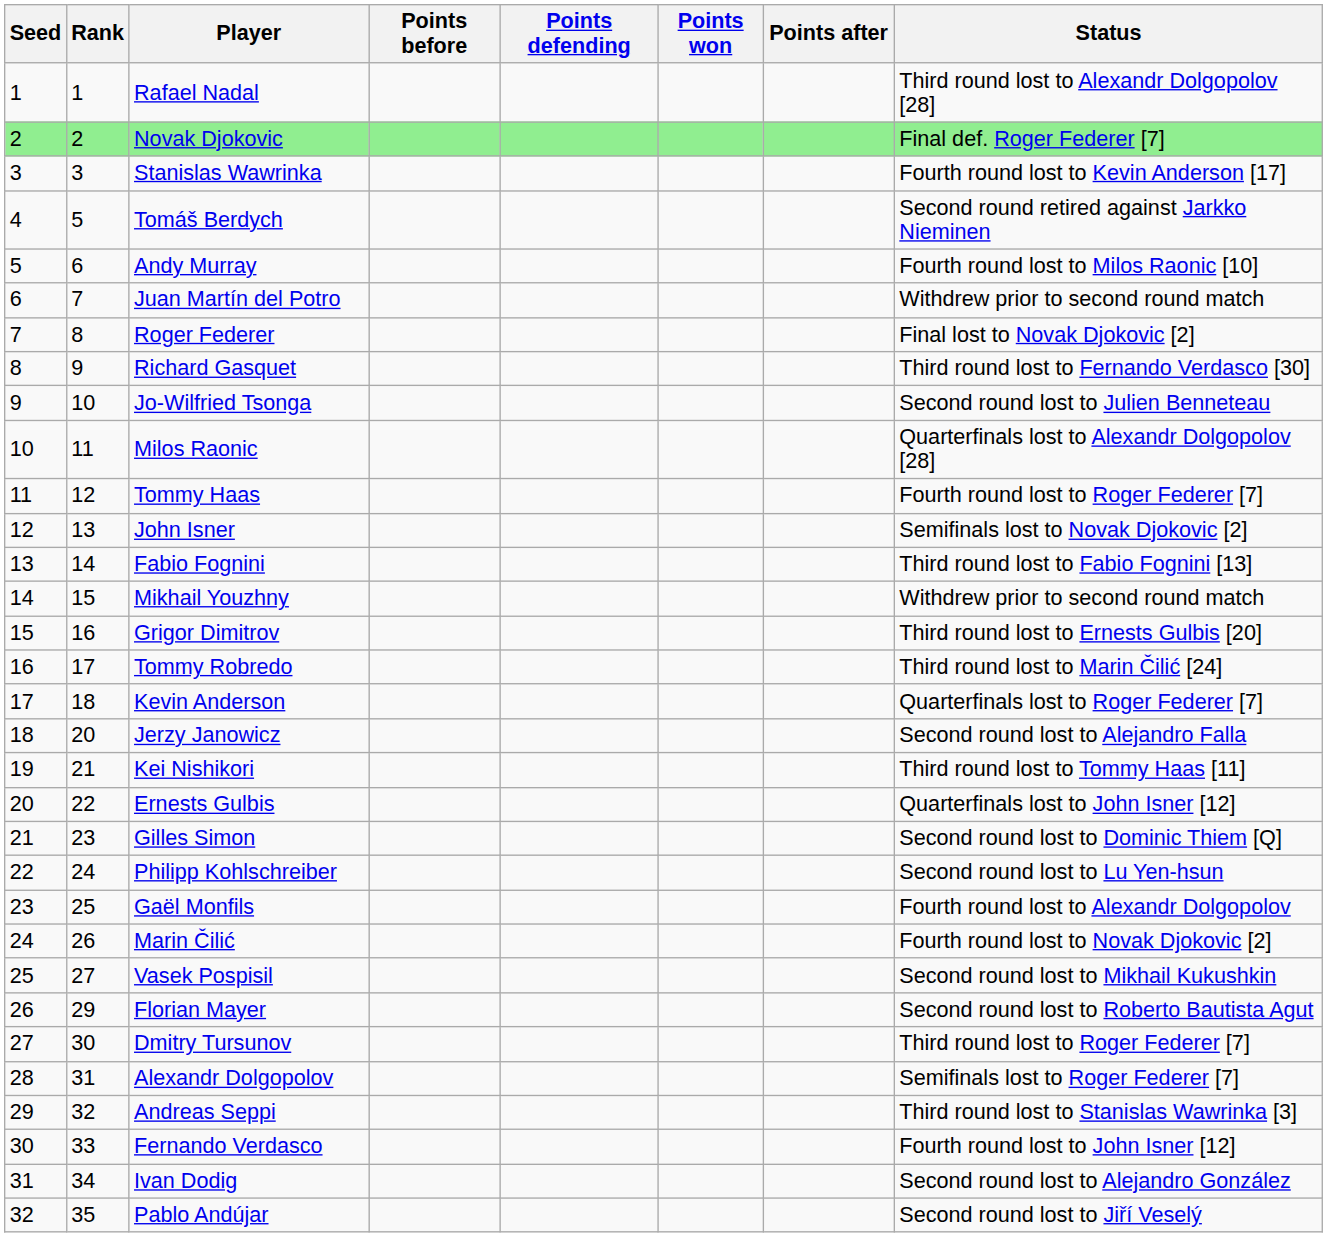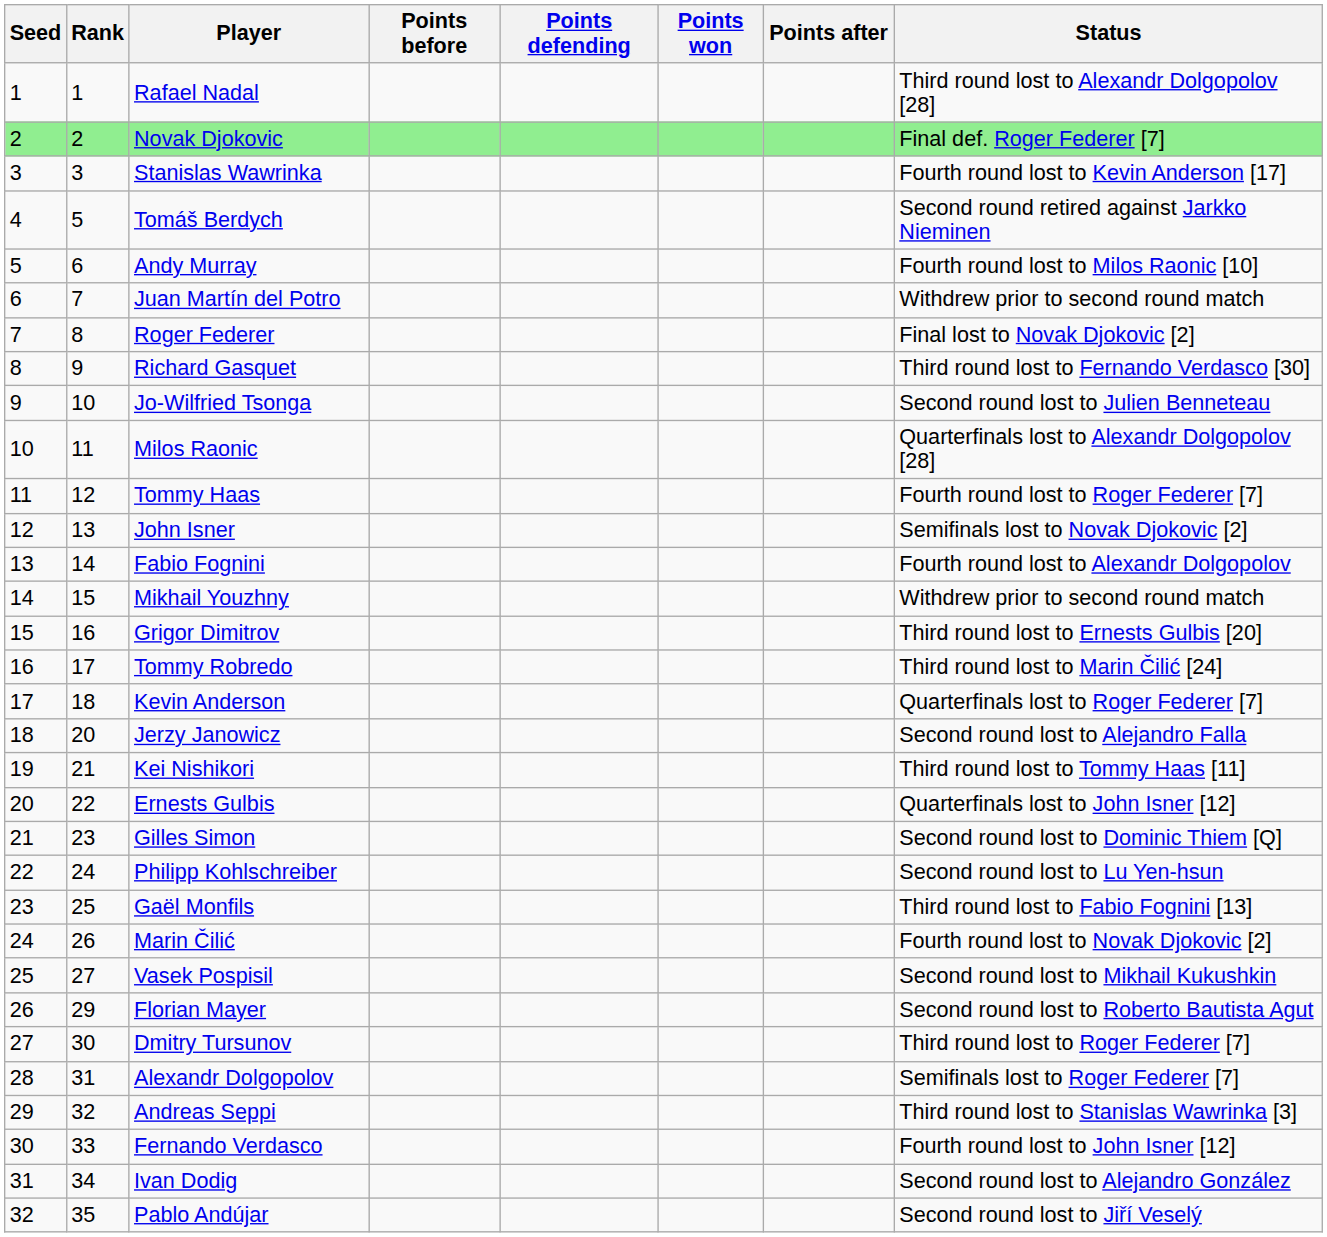 <table class="wikitable sortable">
 <tr>
 <th style="width:30px;">Seed</th>
 <th style="width:30px;">Rank</th>
 <th style="width:170px;">Player</th>
 <th style="width:90px;">Points before</th>
 <th style="width:110px;"><a href='#'>Points defending</a></th>
 <th style="width:70px;"><a href='#'>Points won</a></th>
 <th style="width:90px;">Points after</th>
 <th style="width:310px;">Status</th>
 </tr>
 <tr>
 <td>1</td>
 <td>1</td>
 <td> <a href='#'>Rafael Nadal</a></td>
 <td></td>
 <td></td>
 <td></td>
 <td></td>
 <td>Third round lost to  <a href='#'>Alexandr Dolgopolov</a> [28]</td>
 </tr>
 <tr style="background-color:lightgreen;">
 <td>2</td>
 <td>2</td>
 <td> <a href='#'>Novak Djokovic</a></td>
 <td></td>
 <td></td>
 <td></td>
 <td></td>
 <td>Final def.  <a href='#'>Roger Federer</a> [7]</td>
 </tr>
 <tr>
 <td>3</td>
 <td>3</td>
 <td> <a href='#'>Stanislas Wawrinka</a></td>
 <td></td>
 <td></td>
 <td></td>
 <td></td>
 <td>Fourth round lost to  <a href='#'>Kevin Anderson</a> [17]</td>
 </tr>
 <tr>
 <td>4</td>
 <td>5</td>
 <td> <a href='#'>Tomáš Berdych</a></td>
 <td></td>
 <td></td>
 <td> </td>
 <td></td>
 <td>Second round retired against  <a href='#'>Jarkko Nieminen</a></td>
 </tr>
 <tr>
 <td>5</td>
 <td>6</td>
 <td> <a href='#'>Andy Murray</a></td>
 <td></td>
 <td></td>
 <td></td>
 <td></td>
 <td>Fourth round lost to  <a href='#'>Milos Raonic</a> [10]</td>
 </tr>
 <tr>
 <td>6</td>
 <td>7</td>
 <td> <a href='#'>Juan Martín del Potro</a></td>
 <td></td>
 <td></td>
 <td></td>
 <td></td>
 <td>Withdrew prior to second round match</td>
 </tr>
 <tr>
 <td>7</td>
 <td>8</td>
 <td> <a href='#'>Roger Federer</a></td>
 <td></td>
 <td></td>
 <td></td>
 <td></td>
 <td>Final lost to  <a href='#'>Novak Djokovic</a> [2]</td>
 </tr>
 <tr>
 <td>8</td>
 <td>9</td>
 <td> <a href='#'>Richard Gasquet</a></td>
 <td></td>
 <td></td>
 <td></td>
 <td></td>
 <td>Third round lost to  <a href='#'>Fernando Verdasco</a> [30]</td>
 </tr>
 <tr>
 <td>9</td>
 <td>10</td>
 <td> <a href='#'>Jo-Wilfried Tsonga</a></td>
 <td></td>
 <td></td>
 <td></td>
 <td></td>
 <td>Second round lost to  <a href='#'>Julien Benneteau</a></td>
 </tr>
 <tr>
 <td>10</td>
 <td>11</td>
 <td> <a href='#'>Milos Raonic</a></td>
 <td></td>
 <td></td>
 <td></td>
 <td></td>
 <td>Quarterfinals lost to  <a href='#'>Alexandr Dolgopolov</a> [28]</td>
 </tr>
 <tr>
 <td>11</td>
 <td>12</td>
 <td> <a href='#'>Tommy Haas</a></td>
 <td></td>
 <td></td>
 <td></td>
 <td></td>
 <td>Fourth round lost to  <a href='#'>Roger Federer</a> [7]</td>
 </tr>
 <tr>
 <td>12</td>
 <td>13</td>
 <td> <a href='#'>John Isner</a></td>
 <td></td>
 <td></td>
 <td></td>
 <td></td>
 <td>Semifinals lost to  <a href='#'>Novak Djokovic</a> [2]</td>
 </tr>
 <tr>
 <td>13</td>
 <td>14</td>
 <td> <a href='#'>Fabio Fognini</a></td>
 <td></td>
 <td></td>
 <td></td>
 <td></td>
-<td>Third round lost to  <a href='#'>Fabio Fognini</a> [13]</td>
+<td>Fourth round lost to  <a href='#'>Alexandr Dolgopolov</a></td>
 </tr>
 <tr>
 <td>14</td>
 <td>15</td>
 <td> <a href='#'>Mikhail Youzhny</a></td>
 <td></td>
 <td></td>
 <td></td>
 <td></td>
 <td>Withdrew prior to second round match</td>
 </tr>
 <tr>
 <td>15</td>
 <td>16</td>
 <td> <a href='#'>Grigor Dimitrov</a></td>
 <td></td>
 <td></td>
 <td></td>
 <td></td>
 <td>Third round lost to  <a href='#'>Ernests Gulbis</a> [20]</td>
 </tr>
 <tr>
 <td>16</td>
 <td>17</td>
 <td> <a href='#'>Tommy Robredo</a></td>
 <td></td>
 <td></td>
 <td></td>
 <td></td>
 <td>Third round lost to  <a href='#'>Marin Čilić</a> [24]</td>
 </tr>
 <tr>
 <td>17</td>
 <td>18</td>
 <td> <a href='#'>Kevin Anderson</a></td>
 <td></td>
 <td></td>
 <td></td>
 <td></td>
 <td>Quarterfinals lost to  <a href='#'>Roger Federer</a> [7]</td>
 </tr>
 <tr>
 <td>18</td>
 <td>20</td>
 <td> <a href='#'>Jerzy Janowicz</a></td>
 <td></td>
 <td></td>
 <td></td>
 <td></td>
 <td>Second round lost to  <a href='#'>Alejandro Falla</a></td>
 </tr>
 <tr>
 <td>19</td>
 <td>21</td>
 <td> <a href='#'>Kei Nishikori</a></td>
 <td></td>
 <td></td>
 <td></td>
 <td></td>
 <td>Third round lost to  <a href='#'>Tommy Haas</a> [11]</td>
 </tr>
 <tr>
 <td>20</td>
 <td>22</td>
 <td> <a href='#'>Ernests Gulbis</a></td>
 <td></td>
 <td></td>
 <td></td>
 <td></td>
 <td>Quarterfinals lost to  <a href='#'>John Isner</a> [12]</td>
 </tr>
 <tr>
 <td>21</td>
 <td>23</td>
 <td> <a href='#'>Gilles Simon</a></td>
 <td></td>
 <td></td>
 <td></td>
 <td></td>
 <td>Second round lost to  <a href='#'>Dominic Thiem</a> [Q]</td>
 </tr>
 <tr>
 <td>22</td>
 <td>24</td>
 <td> <a href='#'>Philipp Kohlschreiber</a></td>
 <td></td>
 <td></td>
 <td></td>
 <td></td>
 <td>Second round lost to  <a href='#'>Lu Yen-hsun</a></td>
 </tr>
 <tr>
 <td>23</td>
 <td>25</td>
 <td> <a href='#'>Gaël Monfils</a></td>
 <td></td>
 <td></td>
 <td></td>
 <td></td>
-<td>Fourth round lost to  <a href='#'>Alexandr Dolgopolov</a></td>
+<td>Third round lost to  <a href='#'>Fabio Fognini</a> [13]</td>
 </tr>
 <tr>
 <td>24</td>
 <td>26</td>
 <td> <a href='#'>Marin Čilić</a></td>
 <td></td>
 <td></td>
 <td></td>
 <td></td>
 <td>Fourth round lost to  <a href='#'>Novak Djokovic</a> [2]</td>
 </tr>
 <tr>
 <td>25</td>
 <td>27</td>
 <td> <a href='#'>Vasek Pospisil</a></td>
 <td></td>
 <td></td>
 <td></td>
 <td></td>
 <td>Second round lost to  <a href='#'>Mikhail Kukushkin</a></td>
 </tr>
 <tr>
 <td>26</td>
 <td>29</td>
 <td> <a href='#'>Florian Mayer</a></td>
 <td></td>
 <td></td>
 <td></td>
 <td></td>
 <td>Second round lost to  <a href='#'>Roberto Bautista Agut</a></td>
 </tr>
 <tr>
 <td>27</td>
 <td>30</td>
 <td> <a href='#'>Dmitry Tursunov</a></td>
 <td></td>
 <td></td>
 <td></td>
 <td></td>
 <td>Third round lost to  <a href='#'>Roger Federer</a> [7]</td>
 </tr>
 <tr>
 <td>28</td>
 <td>31</td>
 <td> <a href='#'>Alexandr Dolgopolov</a></td>
 <td></td>
 <td></td>
 <td></td>
 <td></td>
 <td>Semifinals lost to  <a href='#'>Roger Federer</a> [7]</td>
 </tr>
 <tr>
 <td>29</td>
 <td>32</td>
 <td> <a href='#'>Andreas Seppi</a></td>
 <td></td>
 <td></td>
 <td></td>
 <td></td>
 <td>Third round lost to  <a href='#'>Stanislas Wawrinka</a> [3]</td>
 </tr>
 <tr>
 <td>30</td>
 <td>33</td>
 <td> <a href='#'>Fernando Verdasco</a></td>
 <td></td>
 <td></td>
 <td></td>
 <td></td>
 <td>Fourth round lost to  <a href='#'>John Isner</a> [12]</td>
 </tr>
 <tr>
 <td>31</td>
 <td>34</td>
 <td> <a href='#'>Ivan Dodig</a></td>
 <td></td>
 <td></td>
 <td></td>
 <td></td>
 <td>Second round lost to  <a href='#'>Alejandro González</a></td>
 </tr>
 <tr>
 <td>32</td>
 <td>35</td>
 <td> <a href='#'>Pablo Andújar</a></td>
 <td></td>
 <td></td>
 <td></td>
 <td></td>
 <td>Second round lost to  <a href='#'>Jiří Veselý</a></td>
 </tr>
 </table>
